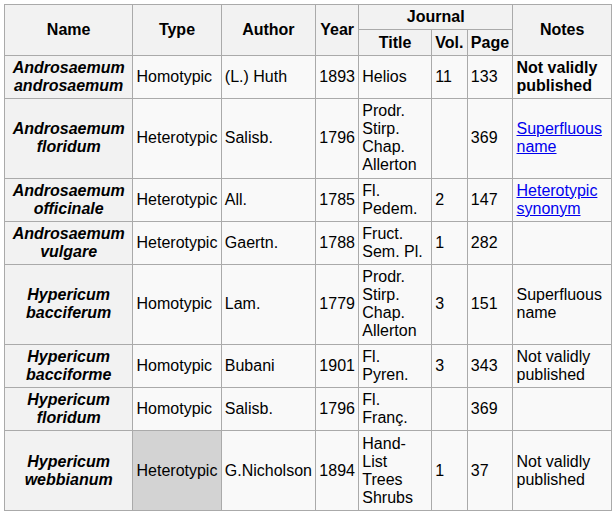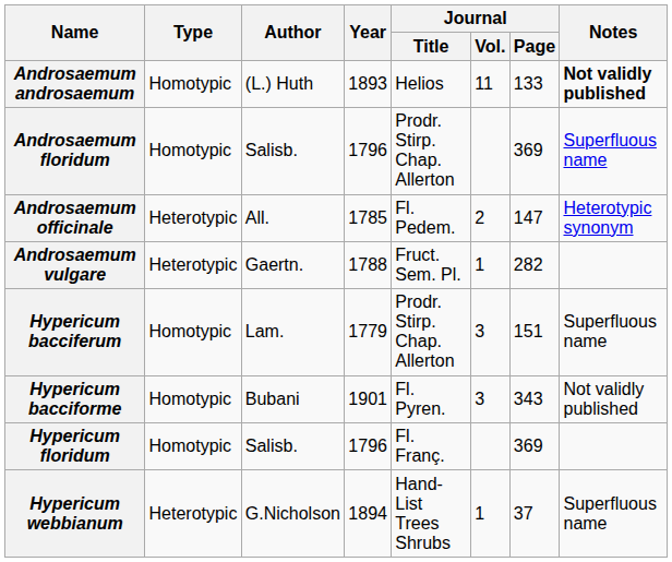 <table class="wikitable sortable">
 <tr>
 <th rowspan="2">Name</th>
 <th rowspan="2">Type</th>
 <th rowspan="2">Author</th>
 <th rowspan="2">Year</th>
 <th colspan="3">Journal</th>
 <th rowspan="2">Notes</th>
 </tr>
 <tr>
 <th>Title</th>
 <th>Vol.</th>
 <th>Page</th>
 </tr>
 <tr>
 <th><em>Androsaemum androsaemum</em></th>
 <td>Homotypic</td>
 <td>(L.) Huth</td>
 <td>1893</td>
 <td>Helios</td>
 <td>11</td>
 <td>133</td>
 <td><strong>Not validly published</strong></td>
 </tr>
 <tr>
 <th><em>Androsaemum floridum</em></th>
-<td>Heterotypic</td>
+<td>Homotypic</td>
 <td>Salisb.</td>
 <td>1796</td>
 <td>Prodr. Stirp. Chap. Allerton</td>
 <td></td>
 <td>369</td>
 <td><a href='#'>Superfluous name</a></td>
 </tr>
 <tr>
 <th><em>Androsaemum officinale</em></th>
 <td>Heterotypic</td>
 <td>All.</td>
 <td>1785</td>
 <td>Fl. Pedem.</td>
 <td>2</td>
 <td>147</td>
 <td><a href='#'>Heterotypic synonym</a></td>
 </tr>
 <tr>
 <th><em>Androsaemum vulgare</em></th>
 <td>Heterotypic</td>
 <td>Gaertn.</td>
 <td>1788</td>
 <td>Fruct. Sem. Pl.</td>
 <td>1</td>
 <td>282</td>
 <td></td>
 </tr>
 <tr>
 <th><em>Hypericum bacciferum</em></th>
 <td>Homotypic</td>
 <td>Lam.</td>
 <td>1779</td>
 <td>Prodr. Stirp. Chap. Allerton</td>
 <td>3</td>
 <td>151</td>
 <td>Superfluous name</td>
 </tr>
 <tr>
 <th><em>Hypericum bacciforme</em></th>
 <td>Homotypic</td>
 <td>Bubani</td>
 <td>1901</td>
 <td>Fl. Pyren.</td>
 <td>3</td>
 <td>343</td>
 <td>Not validly published</td>
 </tr>
 <tr>
 <th><em>Hypericum floridum</em></th>
 <td>Homotypic</td>
 <td>Salisb.</td>
 <td>1796</td>
 <td>Fl. Franç.</td>
 <td></td>
 <td>369</td>
 <td></td>
 </tr>
 <tr>
 <th><em>Hypericum webbianum</em></th>
-<td style="background: lightgrey;">Heterotypic</td>
+<td>Heterotypic</td>
 <td>G.Nicholson</td>
 <td>1894</td>
 <td>Hand-List Trees Shrubs</td>
 <td>1</td>
 <td>37</td>
-<td>Not validly published</td>
+<td>Superfluous name</td>
 </tr>
 </table>
